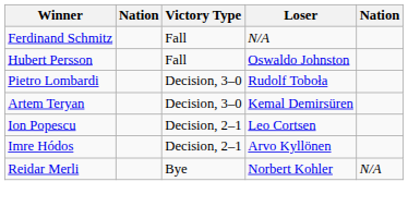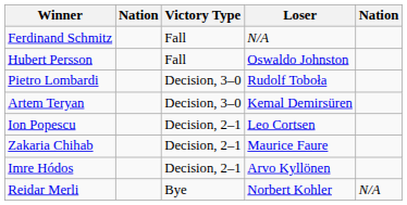 <table class="wikitable sortable" style="text-align:left;">
 <tr>
 <th>Winner</th>
 <th>Nation</th>
 <th>Victory Type</th>
 <th>Loser</th>
 <th>Nation</th>
 </tr>
 <tr>
 <td><a href='#'>Ferdinand Schmitz</a></td>
 <td></td>
 <td>Fall</td>
 <td><em>N/A</em></td>
 <td></td>
 </tr>
 <tr>
 <td><a href='#'>Hubert Persson</a></td>
 <td></td>
 <td>Fall</td>
 <td><a href='#'>Oswaldo Johnston</a></td>
 <td></td>
 </tr>
 <tr>
 <td><a href='#'>Pietro Lombardi</a></td>
 <td></td>
 <td>Decision, 3–0</td>
 <td><a href='#'>Rudolf Toboła</a></td>
 <td></td>
 </tr>
 <tr>
 <td><a href='#'>Artem Teryan</a></td>
 <td></td>
 <td>Decision, 3–0</td>
 <td><a href='#'>Kemal Demirsüren</a></td>
 <td></td>
 </tr>
 <tr>
 <td><a href='#'>Ion Popescu</a></td>
 <td></td>
 <td>Decision, 2–1</td>
 <td><a href='#'>Leo Cortsen</a></td>
 <td></td>
 </tr>
 <tr>
+<td><a href='#'>Zakaria Chihab</a></td>
+<td></td>
+<td>Decision, 2–1</td>
+<td><a href='#'>Maurice Faure</a></td>
+<td></td>
+</tr>
+<tr>
 <td><a href='#'>Imre Hódos</a></td>
 <td></td>
 <td>Decision, 2–1</td>
 <td><a href='#'>Arvo Kyllönen</a></td>
 <td></td>
 </tr>
 <tr>
 <td><a href='#'>Reidar Merli</a></td>
 <td></td>
 <td>Bye</td>
 <td><a href='#'>Norbert Kohler</a></td>
 <td><em>N/A</em></td>
 </tr>
 </table>
